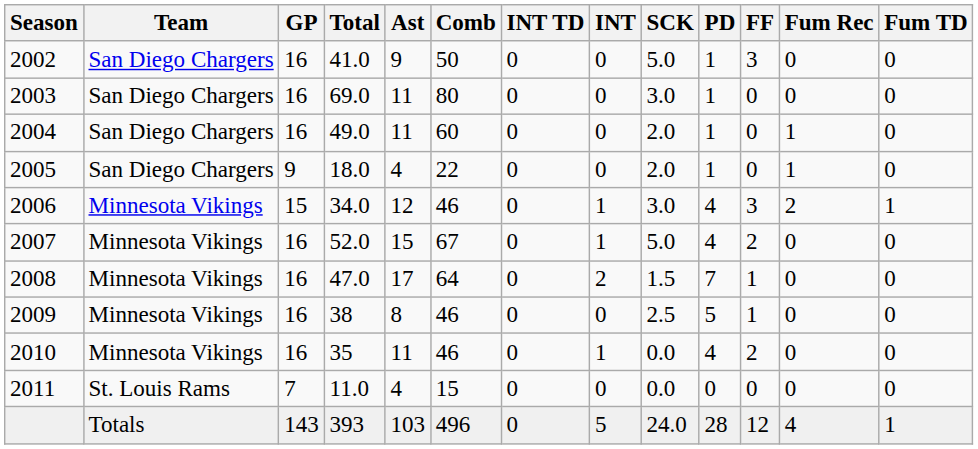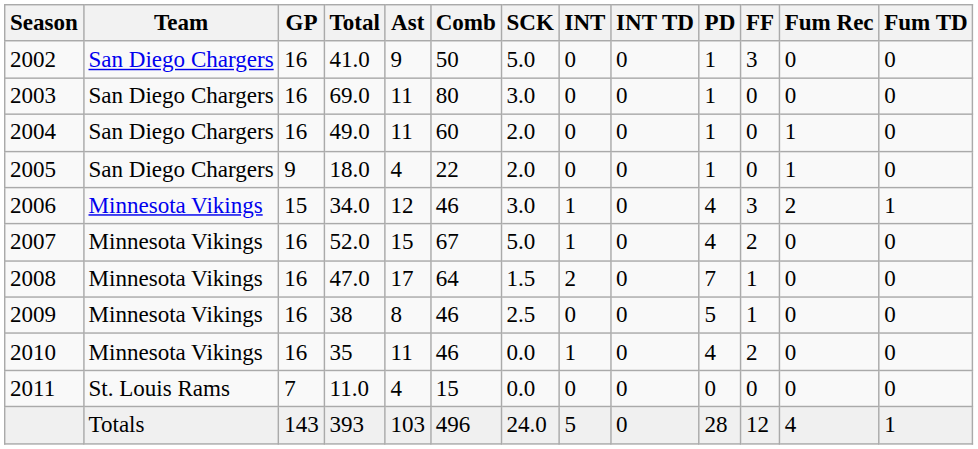 <table class=wikitable>
 <tr>
 <th>Season</th>
 <th>Team</th>
 <th>GP</th>
 <th>Total</th>
 <th>Ast</th>
 <th>Comb</th>
+<th>SCK</th>
+<th>INT</th>
 <th>INT TD</th>
-<th>INT</th>
-<th>SCK</th>
 <th>PD</th>
 <th>FF</th>
 <th>Fum Rec</th>
 <th>Fum TD</th>
 </tr>
 <tr>
 <td>2002</td>
 <td><a href='#'>San Diego Chargers</a></td>
 <td>16</td>
 <td>41.0</td>
 <td>9</td>
 <td>50</td>
+<td>5.0</td>
 <td>0</td>
 <td>0</td>
-<td>5.0</td>
 <td>1</td>
 <td>3</td>
 <td>0</td>
 <td>0</td>
 </tr>
 <tr>
 <td>2003</td>
 <td>San Diego Chargers</td>
 <td>16</td>
 <td>69.0</td>
 <td>11</td>
 <td>80</td>
+<td>3.0</td>
 <td>0</td>
 <td>0</td>
-<td>3.0</td>
 <td>1</td>
 <td>0</td>
 <td>0</td>
 <td>0</td>
 </tr>
 <tr>
 <td>2004</td>
 <td>San Diego Chargers</td>
 <td>16</td>
 <td>49.0</td>
 <td>11</td>
 <td>60</td>
+<td>2.0</td>
 <td>0</td>
 <td>0</td>
-<td>2.0</td>
 <td>1</td>
 <td>0</td>
 <td>1</td>
 <td>0</td>
 </tr>
 <tr>
 <td>2005</td>
 <td>San Diego Chargers</td>
 <td>9</td>
 <td>18.0</td>
 <td>4</td>
 <td>22</td>
+<td>2.0</td>
 <td>0</td>
 <td>0</td>
-<td>2.0</td>
 <td>1</td>
 <td>0</td>
 <td>1</td>
 <td>0</td>
 </tr>
 <tr>
 <td>2006</td>
 <td><a href='#'>Minnesota Vikings</a></td>
 <td>15</td>
 <td>34.0</td>
 <td>12</td>
 <td>46</td>
+<td>3.0</td>
+<td>1</td>
 <td>0</td>
-<td>1</td>
-<td>3.0</td>
 <td>4</td>
 <td>3</td>
 <td>2</td>
 <td>1</td>
 </tr>
 <tr>
 <td>2007</td>
 <td>Minnesota Vikings</td>
 <td>16</td>
 <td>52.0</td>
 <td>15</td>
 <td>67</td>
+<td>5.0</td>
+<td>1</td>
 <td>0</td>
-<td>1</td>
-<td>5.0</td>
 <td>4</td>
 <td>2</td>
 <td>0</td>
 <td>0</td>
 </tr>
 <tr>
 <td>2008</td>
 <td>Minnesota Vikings</td>
 <td>16</td>
 <td>47.0</td>
 <td>17</td>
 <td>64</td>
+<td>1.5</td>
+<td>2</td>
 <td>0</td>
-<td>2</td>
-<td>1.5</td>
 <td>7</td>
 <td>1</td>
 <td>0</td>
 <td>0</td>
 </tr>
 <tr>
 <td>2009</td>
 <td>Minnesota Vikings</td>
 <td>16</td>
 <td>38</td>
 <td>8</td>
 <td>46</td>
+<td>2.5</td>
 <td>0</td>
 <td>0</td>
-<td>2.5</td>
 <td>5</td>
 <td>1</td>
 <td>0</td>
 <td>0</td>
 </tr>
 <tr>
 <td>2010</td>
 <td>Minnesota Vikings</td>
 <td>16</td>
 <td>35</td>
 <td>11</td>
 <td>46</td>
+<td>0.0</td>
+<td>1</td>
 <td>0</td>
-<td>1</td>
-<td>0.0</td>
 <td>4</td>
 <td>2</td>
 <td>0</td>
 <td>0</td>
 </tr>
 <tr>
 <td>2011</td>
 <td>St. Louis Rams</td>
 <td>7</td>
 <td>11.0</td>
 <td>4</td>
 <td>15</td>
+<td>0.0</td>
 <td>0</td>
 <td>0</td>
-<td>0.0</td>
 <td>0</td>
 <td>0</td>
 <td>0</td>
 <td>0</td>
 </tr>
 <tr bgcolor="#f0f0f0">
 <td></td>
 <td>Totals</td>
 <td>143</td>
 <td>393</td>
 <td>103</td>
 <td>496</td>
+<td>24.0</td>
+<td>5</td>
 <td>0</td>
-<td>5</td>
-<td>24.0</td>
 <td>28</td>
 <td>12</td>
 <td>4</td>
 <td>1</td>
 </tr>
 </table>
